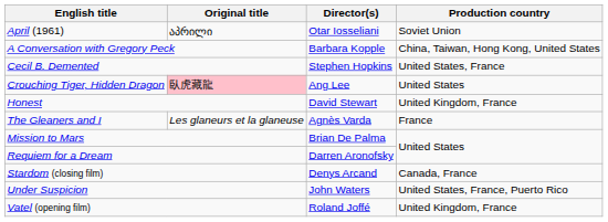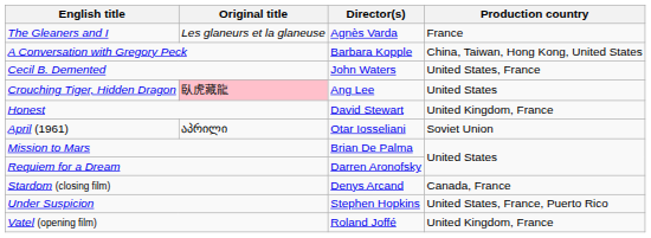 <table class="wikitable">
 <tr>
 <th>English title</th>
 <th>Original title</th>
 <th>Director(s)</th>
 <th>Production country</th>
 </tr>
 <tr>
-<td><em><a href='#'>April</a></em> (1961)</td>
-<td>აპრილი</td>
-<td><a href='#'>Otar Iosseliani</a></td>
-<td>Soviet Union</td>
+<td><em><a href='#'>The Gleaners and I</a></em></td>
+<td><em>Les glaneurs et la glaneuse</em></td>
+<td><a href='#'>Agnès Varda</a></td>
+<td>France</td>
 </tr>
 <tr>
 <td colspan="2"><em><a href='#'>A Conversation with Gregory Peck</a></em></td>
 <td><a href='#'>Barbara Kopple</a></td>
 <td>China, Taiwan, Hong Kong, United States</td>
 </tr>
 <tr>
 <td colspan="2"><em><a href='#'>Cecil B. Demented</a></em></td>
-<td><a href='#'>Stephen Hopkins</a></td>
+<td><a href='#'>John Waters</a></td>
 <td>United States, France</td>
 </tr>
 <tr>
 <td><em><a href='#'>Crouching Tiger, Hidden Dragon</a></em></td>
 <td style="background: pink;">臥虎藏龍</td>
 <td><a href='#'>Ang Lee</a></td>
 <td>United States</td>
 </tr>
 <tr>
 <td colspan="2"><em><a href='#'>Honest</a></em></td>
 <td><a href='#'>David Stewart</a></td>
 <td>United Kingdom, France</td>
 </tr>
 <tr>
-<td><em><a href='#'>The Gleaners and I</a></em></td>
-<td><em>Les glaneurs et la glaneuse</em></td>
-<td><a href='#'>Agnès Varda</a></td>
-<td>France</td>
+<td><em><a href='#'>April</a></em> (1961)</td>
+<td>აპრილი</td>
+<td><a href='#'>Otar Iosseliani</a></td>
+<td>Soviet Union</td>
 </tr>
 <tr>
 <td colspan="2"><em><a href='#'>Mission to Mars</a></em></td>
 <td><a href='#'>Brian De Palma</a></td>
 <td rowspan="2">United States</td>
 </tr>
 <tr>
 <td colspan="2"><em><a href='#'>Requiem for a Dream</a></em></td>
 <td><a href='#'>Darren Aronofsky</a></td>
 </tr>
 <tr>
 <td colspan="2"><em><a href='#'>Stardom</a></em> <small>(closing film)</small></td>
 <td><a href='#'>Denys Arcand</a></td>
 <td>Canada, France</td>
 </tr>
 <tr>
 <td colspan="2"><em><a href='#'>Under Suspicion</a></em></td>
-<td><a href='#'>John Waters</a></td>
+<td><a href='#'>Stephen Hopkins</a></td>
 <td>United States, France, Puerto Rico</td>
 </tr>
 <tr>
 <td colspan="2"><em><a href='#'>Vatel</a></em> <small>(opening film)</small></td>
 <td><a href='#'>Roland Joffé</a></td>
 <td>United Kingdom, France</td>
 </tr>
 </table>
